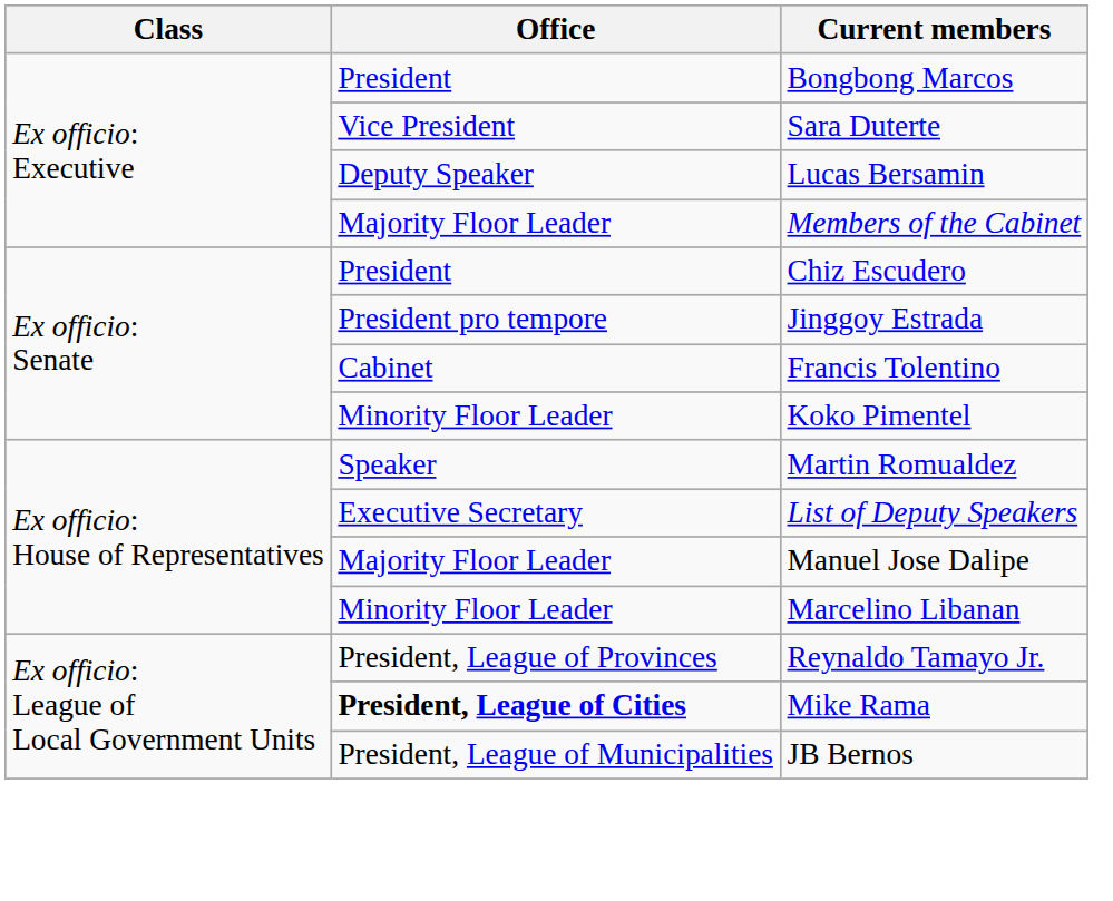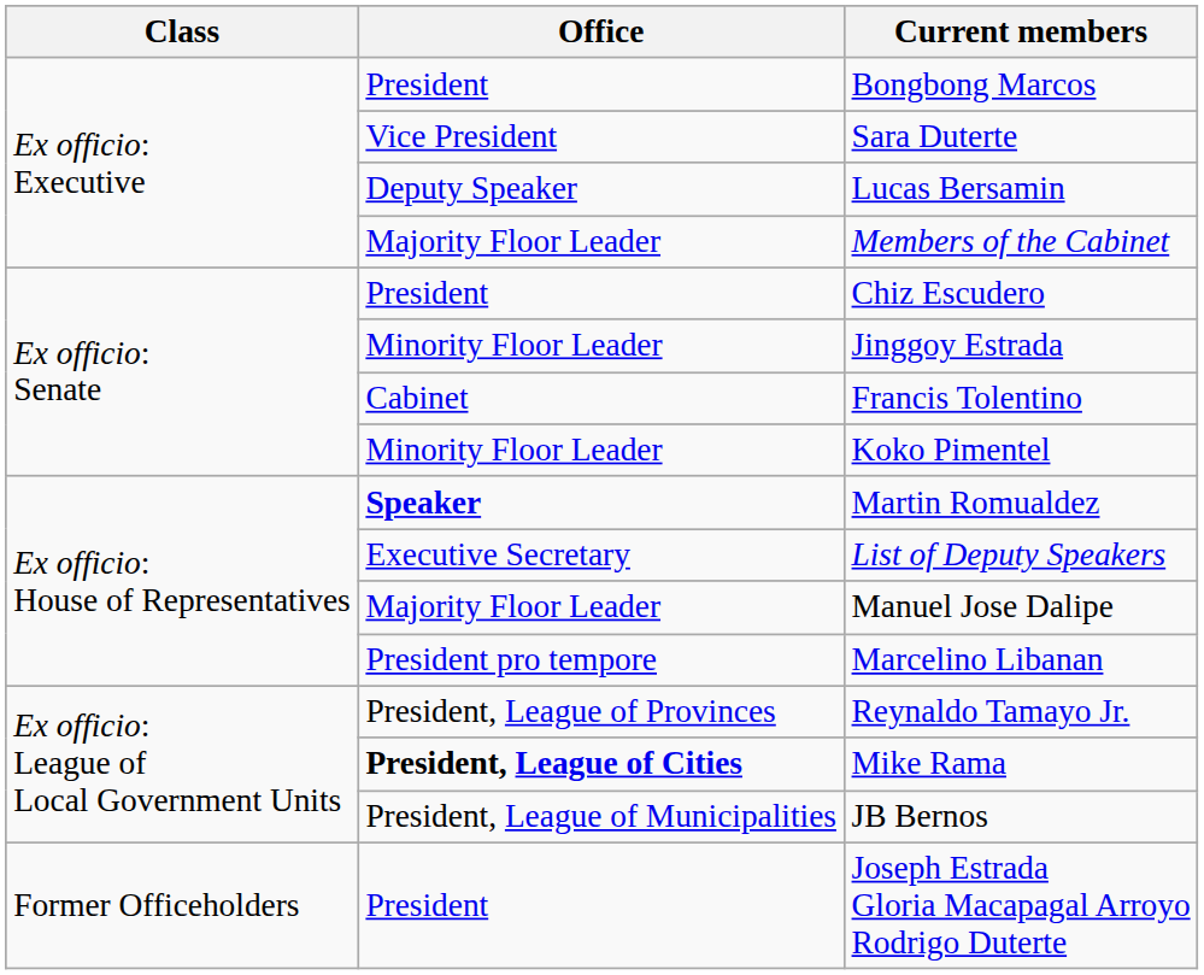 <table class="wikitable">
 <tr>
 <th>Class</th>
 <th>Office</th>
 <th>Current members</th>
 </tr>
 <tr>
 <td rowspan=4><em>Ex officio</em>:<br>Executive</td>
 <td><a href='#'>President</a></td>
 <td><a href='#'>Bongbong Marcos</a></td>
 </tr>
 <tr>
 <td><a href='#'>Vice President</a></td>
 <td><a href='#'>Sara Duterte</a></td>
 </tr>
 <tr>
 <td><a href='#'>Deputy Speaker</a></td>
 <td><a href='#'>Lucas Bersamin</a></td>
 </tr>
 <tr>
 <td><a href='#'>Majority Floor Leader</a></td>
 <td><a href='#'><em>Members of the Cabinet</em></a></td>
 </tr>
 <tr>
 <td rowspan=4><em>Ex officio</em>:<br>Senate</td>
 <td><a href='#'>President</a></td>
 <td><a href='#'>Chiz Escudero</a></td>
 </tr>
 <tr>
-<td><a href='#'>President pro tempore</a></td>
+<td><a href='#'>Minority Floor Leader</a></td>
 <td><a href='#'>Jinggoy Estrada</a></td>
 </tr>
 <tr>
 <td><a href='#'>Cabinet</a></td>
 <td><a href='#'>Francis Tolentino</a></td>
 </tr>
 <tr>
 <td><a href='#'>Minority Floor Leader</a></td>
 <td><a href='#'>Koko Pimentel</a></td>
 </tr>
 <tr>
 <td rowspan=4><em>Ex officio</em>:<br>House of Representatives</td>
-<td><a href='#'>Speaker</a></td>
+<td><strong><a href='#'>Speaker</a></strong></td>
 <td><a href='#'>Martin Romualdez</a></td>
 </tr>
 <tr>
 <td><a href='#'>Executive Secretary</a></td>
 <td><a href='#'><em>List of Deputy Speakers</em></a></td>
 </tr>
 <tr>
 <td><a href='#'>Majority Floor Leader</a></td>
 <td>Manuel Jose Dalipe</td>
 </tr>
 <tr>
-<td><a href='#'>Minority Floor Leader</a></td>
+<td><a href='#'>President pro tempore</a></td>
 <td><a href='#'>Marcelino Libanan</a></td>
 </tr>
 <tr>
 <td rowspan=3><em>Ex officio</em>:<br>League of<br>Local Government Units</td>
 <td>President, <a href='#'>League of Provinces</a></td>
 <td><a href='#'>Reynaldo Tamayo Jr.</a></td>
 </tr>
 <tr>
 <td><strong>President, <a href='#'>League of Cities</a></strong></td>
 <td><a href='#'>Mike Rama</a></td>
 </tr>
 <tr>
 <td>President, <a href='#'>League of Municipalities</a></td>
 <td>JB Bernos</td>
 </tr>
+<tr>
+<td rowspan=1>Former Officeholders</td>
+<td><a href='#'>President</a></td>
+<td><a href='#'>Joseph Estrada</a><br><a href='#'>Gloria Macapagal Arroyo</a><br><a href='#'>Rodrigo Duterte</a></td>
+</tr>
 </table>
